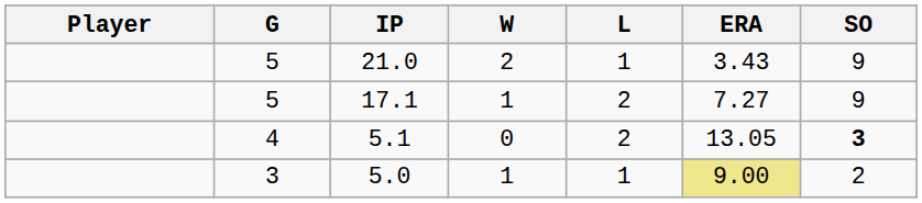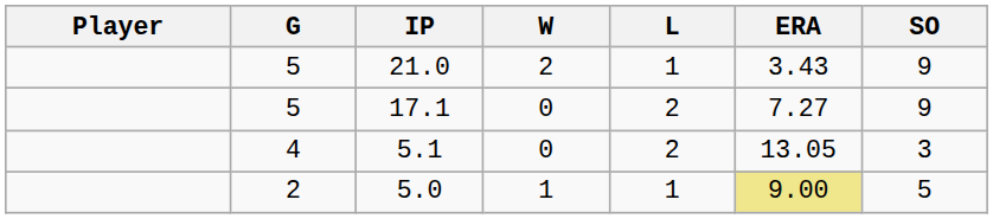 <table class="wikitable sortable">
 <tr>
 <th bgcolor="#DDDDFF" width="16%">Player</th>
 <th bgcolor="#DDDDFF" width="9%">G</th>
 <th bgcolor="#DDDDFF" width="9%">IP</th>
 <th bgcolor="#DDDDFF" width="9%">W</th>
 <th bgcolor="#DDDDFF" width="9%">L</th>
 <th bgcolor="#DDDDFF" width="9%">ERA</th>
 <th bgcolor="#DDDDFF" width="9%">SO</th>
 </tr>
 <tr align="center">
 <td></td>
 <td>5</td>
 <td>21.0</td>
 <td>2</td>
 <td>1</td>
 <td>3.43</td>
 <td>9</td>
 </tr>
 <tr align="center">
 <td></td>
 <td>5</td>
 <td>17.1</td>
-<td>1</td>
+<td>0</td>
 <td>2</td>
 <td>7.27</td>
 <td>9</td>
 </tr>
 <tr align="center">
 <td></td>
 <td>4</td>
 <td>5.1</td>
 <td>0</td>
 <td>2</td>
 <td>13.05</td>
-<td><strong>3</strong></td>
+<td>3</td>
 </tr>
 <tr align="center">
 <td></td>
-<td>3</td>
+<td>2</td>
 <td>5.0</td>
 <td>1</td>
 <td>1</td>
 <td style="background: khaki;">9.00</td>
-<td>2</td>
+<td>5</td>
 </tr>
 </table>
